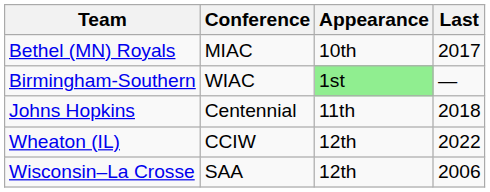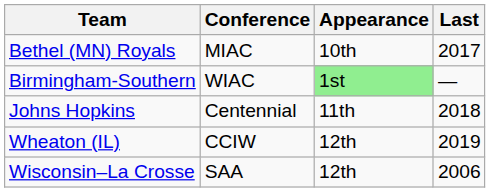 <table class="wikitable sortable" style="text-align: left;">
 <tr>
 <th>Team</th>
 <th>Conference</th>
 <th data-sort-type="number">Appearance</th>
 <th>Last</th>
 </tr>
 <tr>
 <td><a href='#'>Bethel (MN) Royals</a></td>
 <td>MIAC</td>
 <td>10th</td>
 <td>2017</td>
 </tr>
 <tr>
 <td><a href='#'>Birmingham-Southern</a></td>
 <td>WIAC</td>
 <td style="background: lightgreen;">1st</td>
 <td>—</td>
 </tr>
 <tr>
 <td><a href='#'>Johns Hopkins</a></td>
 <td>Centennial</td>
 <td>11th</td>
 <td>2018</td>
 </tr>
 <tr>
 <td><a href='#'>Wheaton (IL)</a></td>
 <td>CCIW</td>
 <td>12th</td>
-<td>2022</td>
+<td>2019</td>
 </tr>
 <tr>
 <td><a href='#'>Wisconsin–La Crosse</a></td>
 <td>SAA</td>
 <td>12th</td>
 <td>2006</td>
 </tr>
 </table>
